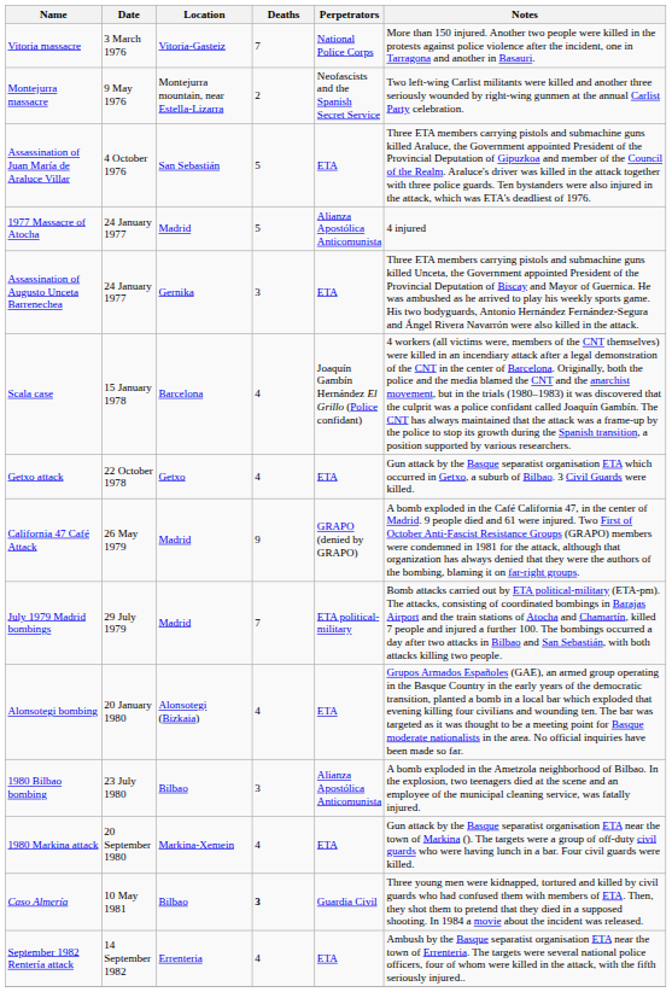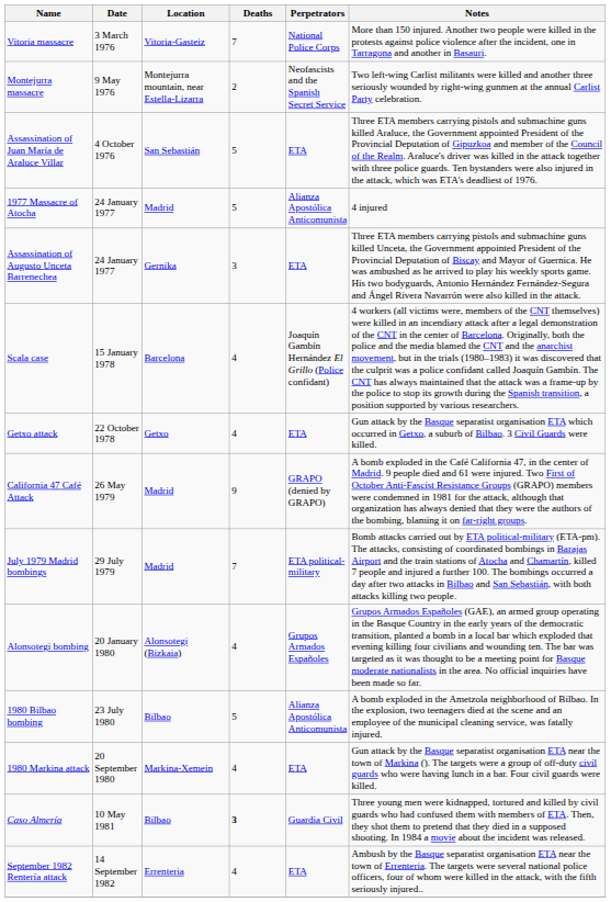 <table class="sortable wikitable" style="font-size:90%;">
 <tr>
 <th style="width:120px;">Name</th>
 <th style="width:65px;">Date</th>
 <th style="width:120px;">Location</th>
 <th style="width:75px;">Deaths</th>
 <th style="width:75px;">Perpetrators</th>
 <th class="unsortable">Notes</th>
 </tr>
 <tr>
 <td><a href='#'>Vitoria massacre</a></td>
 <td>3 March 1976</td>
 <td><a href='#'>Vitoria-Gasteiz</a></td>
 <td>7</td>
 <td><a href='#'>National Police Corps</a></td>
 <td>More than 150 injured. Another two people were killed in the protests against police violence after the incident, one in <a href='#'>Tarragona</a> and another in <a href='#'>Basauri</a>.</td>
 </tr>
 <tr>
 <td><a href='#'>Montejurra massacre</a></td>
 <td>9 May 1976</td>
 <td>Montejurra mountain, near <a href='#'>Estella-Lizarra</a></td>
 <td>2</td>
 <td>Neofascists and the <a href='#'>Spanish Secret Service</a></td>
 <td>Two left-wing Carlist militants were killed and another three seriously wounded by right-wing gunmen at the annual <a href='#'>Carlist Party</a> celebration.</td>
 </tr>
 <tr>
 <td><a href='#'>Assassination of Juan María de Araluce Villar</a></td>
 <td>4 October 1976</td>
 <td><a href='#'>San Sebastián</a></td>
 <td>5</td>
 <td><a href='#'>ETA</a></td>
 <td>Three ETA members carrying pistols and submachine guns killed Araluce, the Government appointed President of the Provincial Deputation of <a href='#'>Gipuzkoa</a> and member of the <a href='#'>Council of the Realm</a>. Araluce's driver was killed in the attack together with three police guards. Ten bystanders were also injured in the attack, which was ETA's deadliest of 1976.</td>
 </tr>
 <tr>
 <td><a href='#'>1977 Massacre of Atocha</a></td>
 <td>24 January 1977</td>
 <td><a href='#'>Madrid</a></td>
 <td>5</td>
 <td><a href='#'>Alianza Apostólica Anticomunista</a></td>
 <td>4 injured</td>
 </tr>
 <tr>
 <td><a href='#'>Assassination of Augusto Unceta Barrenechea</a></td>
 <td>24 January 1977</td>
 <td><a href='#'>Gernika</a></td>
 <td>3</td>
 <td><a href='#'>ETA</a></td>
 <td>Three ETA members carrying pistols and submachine guns killed Unceta, the Government appointed President of the Provincial Deputation of <a href='#'>Biscay</a> and Mayor of Guernica. He was ambushed as he arrived to play his weekly sports game. His two bodyguards, Antonio Hernández Fernández-Segura and Ángel Rivera Navarrón were also killed in the attack.</td>
 </tr>
 <tr>
 <td><a href='#'>Scala case</a></td>
 <td>15 January 1978</td>
 <td><a href='#'>Barcelona</a></td>
 <td>4</td>
 <td>Joaquín Gambín Hernández <em>El Grillo</em> (<a href='#'>Police</a> confidant)</td>
 <td>4 workers (all victims were, members of the <a href='#'>CNT</a> themselves) were killed in an incendiary attack after a legal demonstration of the <a href='#'>CNT</a> in the center of <a href='#'>Barcelona</a>. Originally, both the police and the media blamed the <a href='#'>CNT</a> and the <a href='#'>anarchist movement</a>, but in the trials (1980–1983) it was discovered that the culprit was a police confidant called Joaquín Gambín. The <a href='#'>CNT</a> has always maintained that the attack was a frame-up by the police to stop its growth during the <a href='#'>Spanish transition</a>, a position supported by various researchers.</td>
 </tr>
 <tr>
 <td><a href='#'>Getxo attack</a></td>
 <td>22 October 1978</td>
 <td><a href='#'>Getxo</a></td>
 <td>4</td>
 <td><a href='#'>ETA</a></td>
 <td>Gun attack by the <a href='#'>Basque</a> separatist organisation <a href='#'>ETA</a> which occurred in <a href='#'>Getxo</a>, a suburb of <a href='#'>Bilbao</a>. 3 <a href='#'>Civil Guards</a> were killed.</td>
 </tr>
 <tr>
 <td><a href='#'>California 47 Café Attack</a></td>
 <td>26 May 1979</td>
 <td><a href='#'>Madrid</a></td>
 <td>9</td>
 <td><a href='#'>GRAPO</a> (denied by GRAPO)</td>
 <td>A bomb exploded in the Café California 47, in the center of <a href='#'>Madrid</a>. 9 people died and 61 were injured. Two <a href='#'>First of October Anti-Fascist Resistance Groups</a> (GRAPO) members were condemned in 1981 for the attack, although that organization has always denied that they were the authors of the bombing, blaming it on <a href='#'>far-right groups</a>.</td>
 </tr>
 <tr>
 <td><a href='#'>July 1979 Madrid bombings</a></td>
 <td>29 July 1979</td>
 <td><a href='#'>Madrid</a></td>
 <td>7</td>
 <td><a href='#'>ETA political-military</a></td>
 <td>Bomb attacks carried out by <a href='#'>ETA political-military</a> (ETA-pm). The attacks, consisting of coordinated bombings in <a href='#'>Barajas Airport</a> and the train stations of <a href='#'>Atocha</a> and <a href='#'>Chamartín</a>, killed 7 people and injured a further 100. The bombings occurred a day after two attacks in <a href='#'>Bilbao</a> and <a href='#'>San Sebastián</a>, with both attacks killing two people.</td>
 </tr>
 <tr>
 <td><a href='#'>Alonsotegi bombing</a></td>
 <td>20 January 1980</td>
 <td><a href='#'>Alonsotegi</a> (<a href='#'>Bizkaia</a>)</td>
 <td>4</td>
-<td><a href='#'>ETA</a></td>
+<td><a href='#'>Grupos Armados Españoles</a></td>
 <td><a href='#'>Grupos Armados Españoles</a> (GAE), an armed group operating in the Basque Country in the early years of the democratic transition, planted a bomb in a local bar which exploded that evening killing four civilians and wounding ten. The bar was targeted as it was thought to be a meeting point for <a href='#'>Basque moderate nationalists</a> in the area. No official inquiries have been made so far.</td>
 </tr>
 <tr>
 <td><a href='#'>1980 Bilbao bombing</a></td>
 <td>23 July 1980</td>
 <td><a href='#'>Bilbao</a></td>
-<td>3</td>
+<td>5</td>
 <td><a href='#'>Alianza Apostólica Anticomunista</a></td>
 <td>A bomb exploded in the Ametzola neighborhood of Bilbao. In the explosion, two teenagers died at the scene and an employee of the municipal cleaning service, was fatally injured.</td>
 </tr>
 <tr>
 <td><a href='#'>1980 Markina attack</a></td>
 <td>20 September 1980</td>
 <td><a href='#'>Markina-Xemein</a></td>
 <td>4</td>
 <td><a href='#'>ETA</a></td>
 <td>Gun attack by the <a href='#'>Basque</a> separatist organisation <a href='#'>ETA</a> near the town of <a href='#'>Markina</a> (). The targets were a group of off-duty <a href='#'>civil guards</a> who were having lunch in a bar. Four civil guards were killed.</td>
 </tr>
 <tr>
 <td><em><a href='#'>Caso Almería</a></em></td>
 <td>10 May 1981</td>
 <td><a href='#'>Bilbao</a></td>
 <td><strong>3</strong></td>
 <td><a href='#'>Guardia Civil</a></td>
 <td>Three young men were kidnapped, tortured and killed by civil guards who had confused them with members of <a href='#'>ETA</a>. Then, they shot them to pretend that they died in a supposed shooting. In 1984 a <a href='#'>movie</a> about the incident was released.</td>
 </tr>
 <tr>
 <td><a href='#'>September 1982 Rentería attack</a></td>
 <td>14 September 1982</td>
 <td><a href='#'>Errenteria</a></td>
 <td>4</td>
 <td><a href='#'>ETA</a></td>
 <td>Ambush by the <a href='#'>Basque</a> separatist organisation <a href='#'>ETA</a> near the town of <a href='#'>Errenteria</a>. The targets were several national police officers, four of whom were killed in the attack, with the fifth seriously injured..</td>
 </tr>
 <tr>
 </tr>
 </table>
